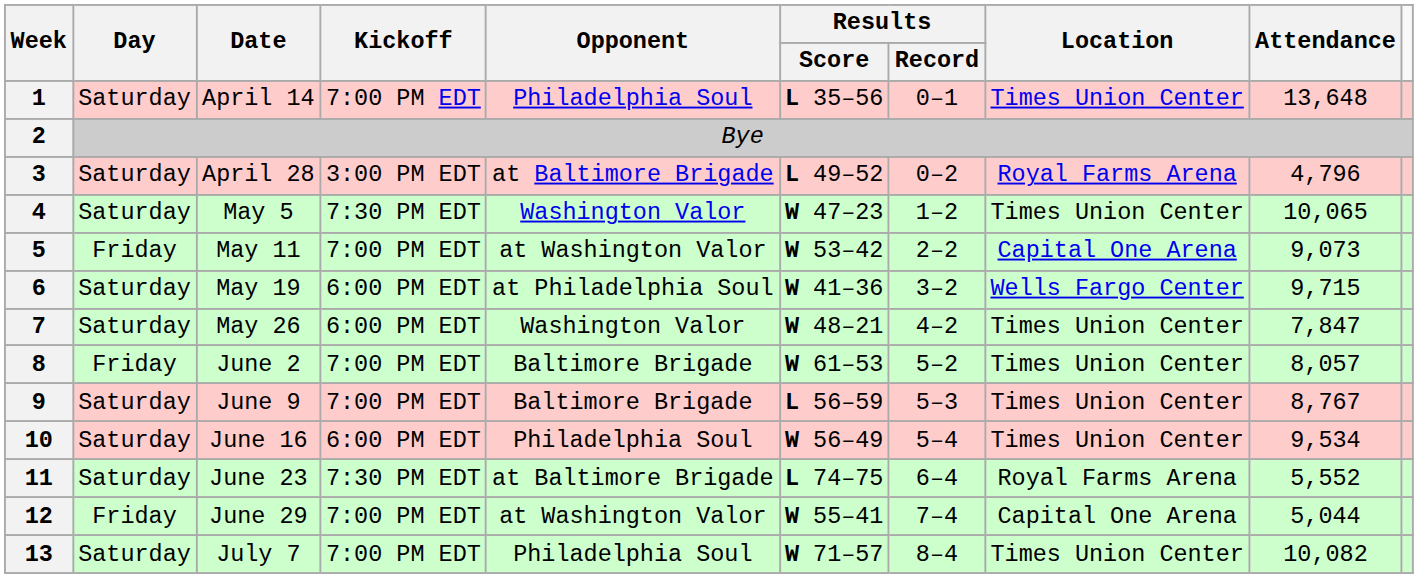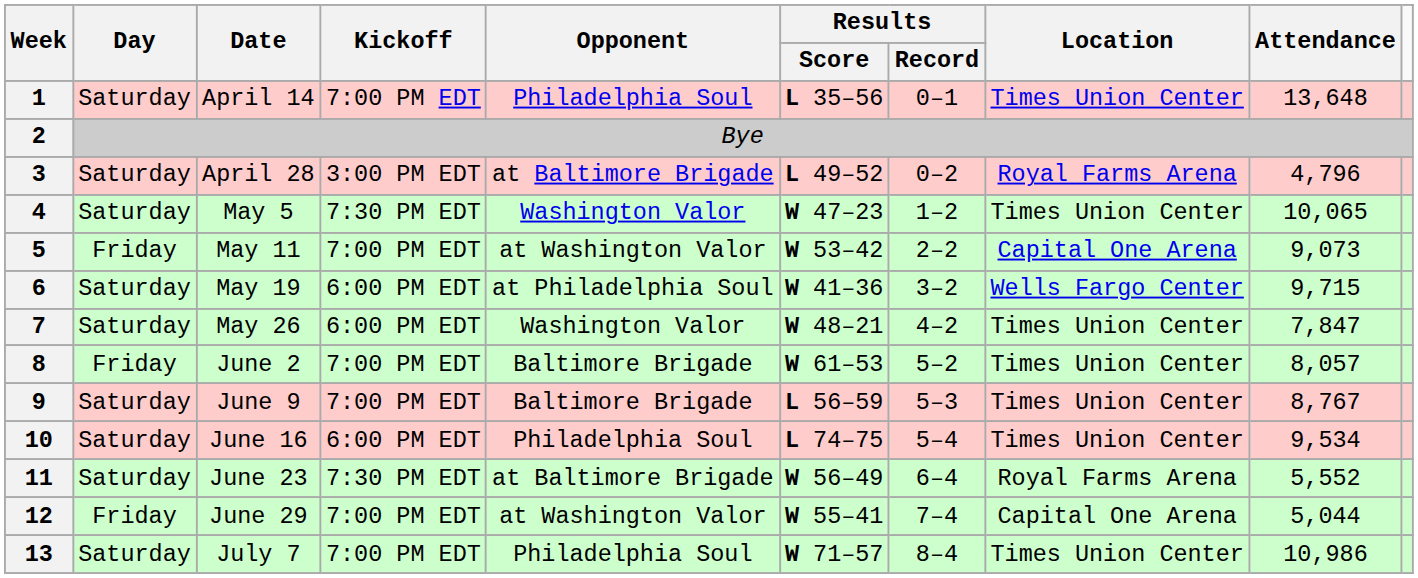 <table class="wikitable" style="text-align:center; font-size: 95%;">
 <tr>
 <th rowspan=2>Week</th>
 <th rowspan=2>Day</th>
 <th rowspan=2>Date</th>
 <th rowspan=2>Kickoff</th>
 <th rowspan=2>Opponent</th>
 <th colspan=2>Results</th>
 <th rowspan=2>Location</th>
 <th rowspan=2>Attendance</th>
 </tr>
 <tr>
 <th>Score</th>
 <th>Record</th>
 </tr>
 <tr bgcolor=#ffcccc>
 <th>1</th>
 <td>Saturday</td>
 <td>April 14</td>
 <td>7:00 PM <a href='#'>EDT</a></td>
 <td><a href='#'>Philadelphia Soul</a></td>
 <td><strong>L</strong> 35–56</td>
 <td>0–1</td>
 <td><a href='#'>Times Union Center</a></td>
 <td>13,648</td>
 <td></td>
 </tr>
 <tr bgcolor=#CCCCCC>
 <th>2</th>
 <td colspan=9><em>Bye</em></td>
 </tr>
 <tr bgcolor=#ffcccc>
 <th>3</th>
 <td>Saturday</td>
 <td>April 28</td>
 <td>3:00 PM EDT</td>
 <td>at <a href='#'>Baltimore Brigade</a></td>
 <td><strong>L</strong> 49–52</td>
 <td>0–2</td>
 <td><a href='#'>Royal Farms Arena</a></td>
 <td>4,796</td>
 <td></td>
 </tr>
 <tr bgcolor=#ccffcc>
 <th>4</th>
 <td>Saturday</td>
 <td>May 5</td>
 <td>7:30 PM EDT</td>
 <td><a href='#'>Washington Valor</a></td>
 <td><strong>W</strong> 47–23</td>
 <td>1–2</td>
 <td>Times Union Center</td>
 <td>10,065</td>
 <td></td>
 </tr>
 <tr bgcolor=#ccffcc>
 <th>5</th>
 <td>Friday</td>
 <td>May 11</td>
 <td>7:00 PM EDT</td>
 <td>at Washington Valor</td>
 <td><strong> W</strong> 53–42</td>
 <td>2–2</td>
 <td><a href='#'>Capital One Arena</a></td>
 <td>9,073</td>
 <td></td>
 </tr>
 <tr bgcolor=#ccffcc>
 <th>6</th>
 <td>Saturday</td>
 <td>May 19</td>
 <td>6:00 PM EDT</td>
 <td>at Philadelphia Soul</td>
 <td><strong>W</strong> 41–36</td>
 <td>3–2</td>
 <td><a href='#'>Wells Fargo Center</a></td>
 <td>9,715</td>
 <td></td>
 </tr>
 <tr bgcolor=#ccffcc>
 <th>7</th>
 <td>Saturday</td>
 <td>May 26</td>
 <td>6:00 PM EDT</td>
 <td>Washington Valor</td>
 <td><strong>W</strong> 48–21</td>
 <td>4–2</td>
 <td>Times Union Center</td>
 <td>7,847</td>
 <td></td>
 </tr>
 <tr bgcolor=#ccffcc>
 <th>8</th>
 <td>Friday</td>
 <td>June 2</td>
 <td>7:00 PM EDT</td>
 <td>Baltimore Brigade</td>
 <td><strong>W</strong> 61–53</td>
 <td>5–2</td>
 <td>Times Union Center</td>
 <td>8,057</td>
 <td></td>
 </tr>
 <tr bgcolor=#ffcccc>
 <th>9</th>
 <td>Saturday</td>
 <td>June 9</td>
 <td>7:00 PM EDT</td>
 <td>Baltimore Brigade</td>
 <td><strong>L</strong> 56–59</td>
 <td>5–3</td>
 <td>Times Union Center</td>
 <td>8,767</td>
 <td></td>
 </tr>
 <tr bgcolor=#ffcccc>
 <th>10</th>
 <td>Saturday</td>
 <td>June 16</td>
 <td>6:00 PM EDT</td>
 <td>Philadelphia Soul</td>
-<td><strong>W</strong> 56–49</td>
+<td><strong>L</strong> 74–75</td>
 <td>5–4</td>
 <td>Times Union Center</td>
 <td>9,534</td>
 <td></td>
 </tr>
 <tr bgcolor=#ccffcc>
 <th>11</th>
 <td>Saturday</td>
 <td>June 23</td>
 <td>7:30 PM EDT</td>
 <td>at Baltimore Brigade</td>
-<td><strong>L</strong> 74–75</td>
+<td><strong>W</strong> 56–49</td>
 <td>6–4</td>
 <td>Royal Farms Arena</td>
 <td>5,552</td>
 <td></td>
 </tr>
 <tr bgcolor=#ccffcc>
 <th>12</th>
 <td>Friday</td>
 <td>June 29</td>
 <td>7:00 PM EDT</td>
 <td>at Washington Valor</td>
 <td><strong>W</strong> 55–41</td>
 <td>7–4</td>
 <td>Capital One Arena</td>
 <td>5,044</td>
 <td></td>
 </tr>
 <tr bgcolor=#ccffcc>
 <th>13</th>
 <td>Saturday</td>
 <td>July 7</td>
 <td>7:00 PM EDT</td>
 <td>Philadelphia Soul</td>
 <td><strong>W</strong> 71–57</td>
 <td>8–4</td>
 <td>Times Union Center</td>
-<td>10,082</td>
+<td>10,986</td>
 <td></td>
 </tr>
 </table>
